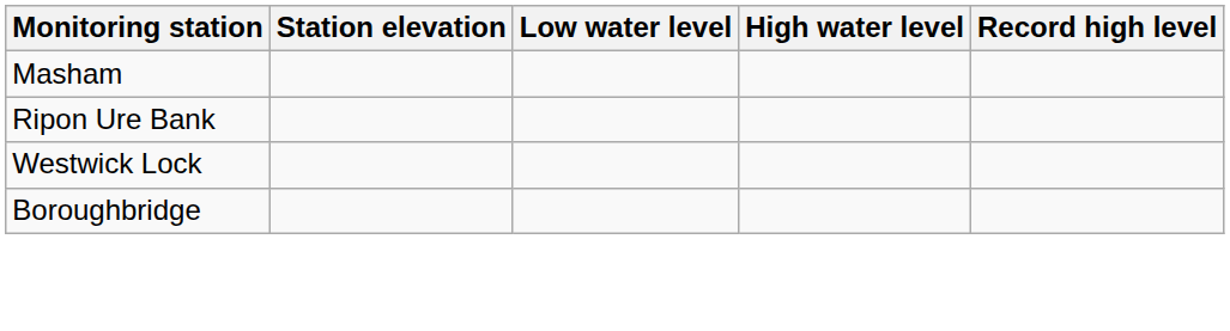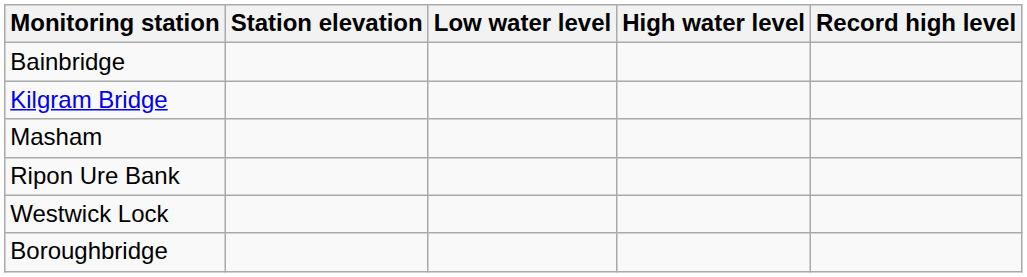 <table class="wikitable">
 <tr>
 <th>Monitoring station</th>
 <th>Station elevation</th>
 <th>Low water level</th>
 <th>High water level</th>
 <th>Record high level</th>
+</tr>
+<tr>
+<td>Bainbridge</td>
+<td></td>
+<td></td>
+<td></td>
+<td></td>
+</tr>
+<tr>
+<td><a href='#'>Kilgram Bridge</a></td>
+<td></td>
+<td></td>
+<td></td>
+<td></td>
 </tr>
 <tr>
 <td>Masham</td>
 <td></td>
 <td></td>
 <td></td>
 <td></td>
 </tr>
 <tr>
 <td>Ripon Ure Bank</td>
 <td></td>
 <td></td>
 <td></td>
 <td></td>
 </tr>
 <tr>
 <td>Westwick Lock</td>
 <td></td>
 <td></td>
 <td></td>
 <td></td>
 </tr>
 <tr>
 <td>Boroughbridge</td>
 <td></td>
 <td></td>
 <td></td>
 <td></td>
 </tr>
 </table>
